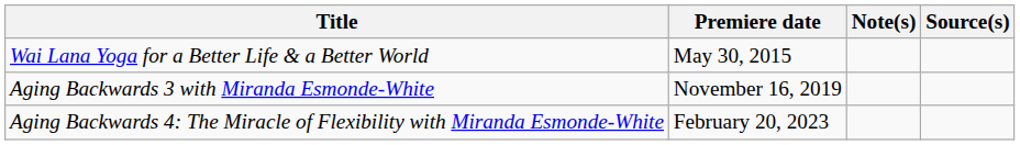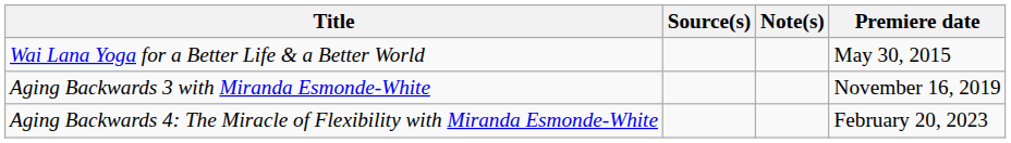 <table class="wikitable sortable">
 <tr>
 <th>Title</th>
+<th>Source(s)</th>
+<th>Note(s)</th>
 <th>Premiere date</th>
-<th>Note(s)</th>
-<th>Source(s)</th>
 </tr>
 <tr>
 <td><em><a href='#'>Wai Lana Yoga</a> for a Better Life & a Better World</em></td>
-<td>May 30, 2015</td>
 <td></td>
 <td></td>
+<td>May 30, 2015</td>
 </tr>
 <tr>
 <td><em>Aging Backwards 3 with <a href='#'>Miranda Esmonde-White</a></em></td>
-<td>November 16, 2019</td>
 <td></td>
 <td></td>
+<td>November 16, 2019</td>
 </tr>
 <tr>
 <td><em>Aging Backwards 4: The Miracle of Flexibility with <a href='#'>Miranda Esmonde-White</a></em></td>
-<td>February 20, 2023</td>
 <td></td>
 <td></td>
+<td>February 20, 2023</td>
 </tr>
 </table>
